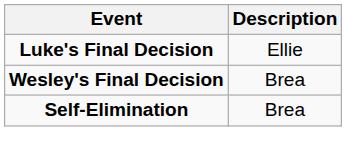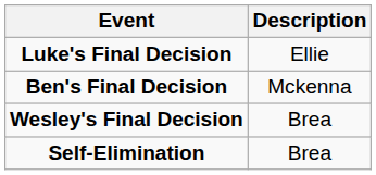 <table class="wikitable sortable" style="text-align:center;">
 <tr>
 <th>Event</th>
 <th>Description</th>
 </tr>
 <tr>
 <td><strong>Luke's Final Decision</strong></td>
 <td>Ellie</td>
 </tr>
 <tr>
+<td><strong>Ben's Final Decision</strong></td>
+<td>Mckenna</td>
+</tr>
+<tr>
 <td><strong>Wesley's Final Decision</strong></td>
 <td>Brea</td>
 </tr>
 <tr>
 <td><strong>Self-Elimination</strong></td>
 <td>Brea</td>
 </tr>
 </table>
